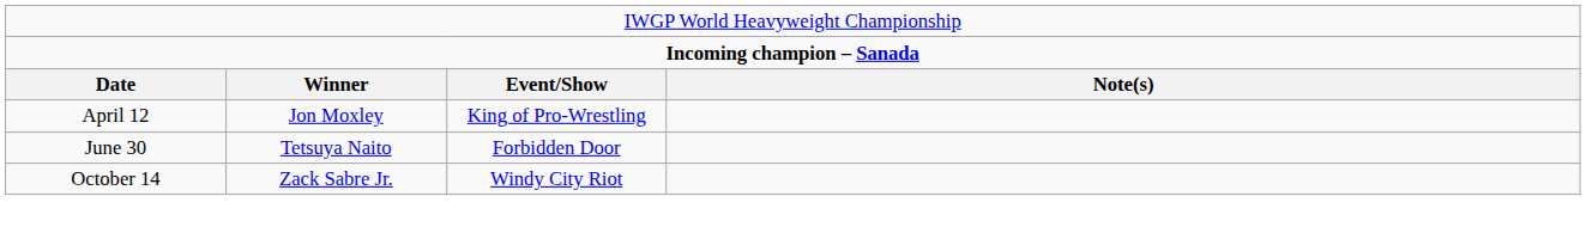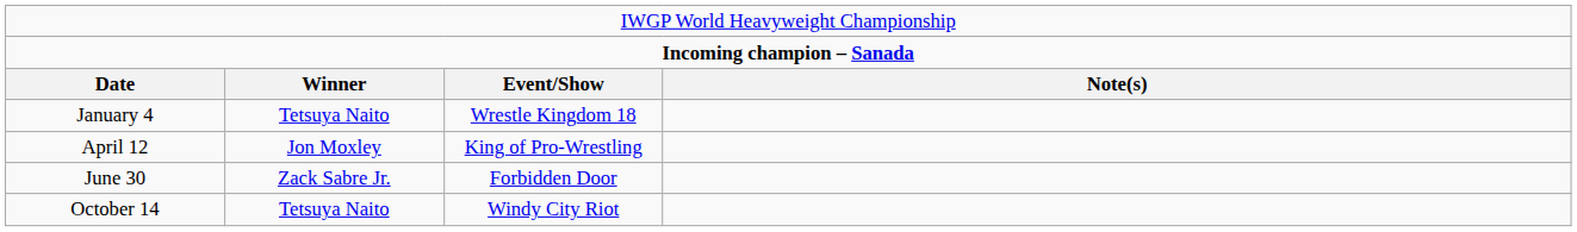 <table class="wikitable" style="text-align:center; width:100%;">
 <tr>
 <td colspan="4" style="text-align: center;"><a href='#'>IWGP World Heavyweight Championship</a></td>
 </tr>
 <tr>
 <td colspan="4" style="text-align: center;"><strong>Incoming champion – <a href='#'>Sanada</a></strong></td>
 </tr>
 <tr>
 <th width=14%>Date</th>
 <th width=14%>Winner</th>
 <th width=14%>Event/Show</th>
 <th width=58%>Note(s)</th>
 </tr>
 <tr>
+<td>January 4</td>
+<td><a href='#'>Tetsuya Naito</a></td>
+<td><a href='#'>Wrestle Kingdom 18</a></td>
+<td></td>
+</tr>
+<tr>
 <td>April 12</td>
 <td><a href='#'>Jon Moxley</a></td>
 <td><a href='#'>King of Pro-Wrestling</a></td>
 <td></td>
 </tr>
 <tr>
 <td>June 30</td>
-<td><a href='#'>Tetsuya Naito</a></td>
+<td><a href='#'>Zack Sabre Jr.</a></td>
 <td><a href='#'>Forbidden Door</a></td>
 </tr>
 <tr>
 <td>October 14</td>
-<td><a href='#'>Zack Sabre Jr.</a></td>
+<td><a href='#'>Tetsuya Naito</a></td>
 <td><a href='#'>Windy City Riot</a></td>
 <td></td>
 </tr>
 </table>
